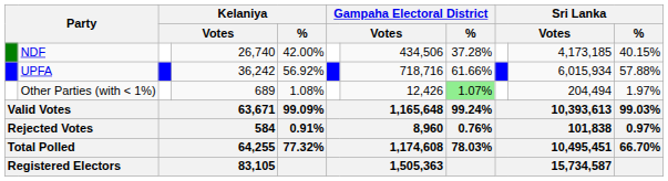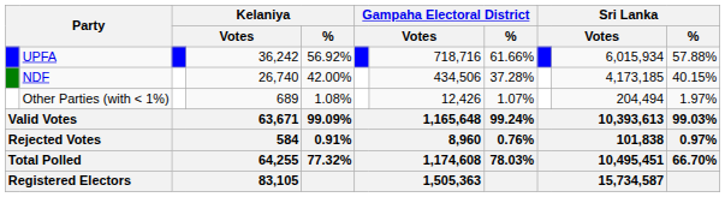 <table class="wikitable">
 <tr>
 <th colspan="2" width="144px"rowspan="2">Party</th>
 <th colspan="3" width="216px">Kelaniya</th>
 <th colspan="3" width="216px"><a href='#'>Gampaha Electoral District</a></th>
 <th colspan="3" width="216px">Sri Lanka</th>
 </tr>
 <tr>
 <th colspan="2" width="144px">Votes</th>
 <th>%</th>
 <th colspan="2" width="144px">Votes</th>
 <th>%</th>
 <th colspan="2" width="144px">Votes</th>
 <th>%</th>
 </tr>
 <tr>
+<td style="background-color:blue;" width="10px"></td>
+<td style="text-align:left;"><a href='#'>UPFA</a></td>
+<td style="background-color:blue;" width="10px"></td>
+<td style="text-align:right;">36,242</td>
+<td style="text-align:right;">56.92%</td>
+<td style="background-color:blue;" width="10px"></td>
+<td style="text-align:right;">718,716</td>
+<td style="text-align:right;">61.66%</td>
+<td style="background-color:blue;" width="10px"></td>
+<td style="text-align:right;">6,015,934</td>
+<td style="text-align:right;">57.88%</td>
+</tr>
+<tr>
 <td style="background-color:green;" width="10px"></td>
 <td style="text-align:left;"><a href='#'>NDF</a></td>
 <td style="background-color:white;" width="10px"></td>
 <td style="text-align:right;">26,740</td>
 <td style="text-align:right;">42.00%</td>
 <td style="background-color:white;" width="10px"></td>
 <td style="text-align:right;">434,506</td>
 <td style="text-align:right;">37.28%</td>
 <td style="background-color:white;" width="10px"></td>
 <td style="text-align:right;">4,173,185</td>
 <td style="text-align:right;">40.15%</td>
 </tr>
 <tr>
-<td style="background-color:blue;" width="10px"></td>
-<td style="text-align:left;"><a href='#'>UPFA</a></td>
-<td style="background-color:blue;" width="10px"></td>
-<td style="text-align:right;">36,242</td>
-<td style="text-align:right;">56.92%</td>
-<td style="background-color:blue;" width="10px"></td>
-<td style="text-align:right;">718,716</td>
-<td style="text-align:right;">61.66%</td>
-<td style="background-color:blue;" width="10px"></td>
-<td style="text-align:right;">6,015,934</td>
-<td style="text-align:right;">57.88%</td>
-</tr>
-<tr>
 <td style="background-color:white;" width="10px"></td>
 <td style="text-align:left;">Other Parties (with < 1%)</td>
 <td style="background-color:white;" width="10px"></td>
 <td style="text-align:right;">689</td>
 <td style="text-align:right;">1.08%</td>
 <td style="background-color:white;" width="10px"></td>
 <td style="text-align:right;">12,426</td>
-<td style="background: lightgreen; text-align:right;">1.07%</td>
+<td style="text-align:right;">1.07%</td>
 <td style="background-color:white;" width="10px"></td>
 <td style="text-align:right;">204,494</td>
 <td style="text-align:right;">1.97%</td>
 </tr>
 <tr>
 <th colspan="2" width="144px"style="text-align:left;">Valid Votes</th>
 <th style="text-align:right;"colspan="2" width="144px">63,671</th>
 <th style="text-align:right;">99.09%</th>
 <th style="text-align:right;"colspan="2" width="144px">1,165,648</th>
 <th style="text-align:right;">99.24%</th>
 <th style="text-align:right;"colspan="2" width="144px">10,393,613</th>
 <th style="text-align:right;">99.03%</th>
 </tr>
 <tr>
 <th colspan="2" width="144px"style="text-align:left;">Rejected Votes</th>
 <th style="text-align:right;"colspan="2" width="144px">584</th>
 <th style="text-align:right;">0.91%</th>
 <th style="text-align:right;"colspan="2" width="144px">8,960</th>
 <th style="text-align:right;">0.76%</th>
 <th style="text-align:right;"colspan="2" width="144px">101,838</th>
 <th style="text-align:right;">0.97%</th>
 </tr>
 <tr>
 <th colspan="2" width="144px"style="text-align:left;">Total Polled</th>
 <th style="text-align:right;"colspan="2" width="144px">64,255</th>
 <th style="text-align:right;">77.32%</th>
 <th style="text-align:right;"colspan="2" width="144px">1,174,608</th>
 <th style="text-align:right;">78.03%</th>
 <th style="text-align:right;"colspan="2" width="144px">10,495,451</th>
 <th style="text-align:right;">66.70%</th>
 </tr>
 <tr>
 <th colspan="2" width="144px"style="text-align:left;">Registered Electors</th>
 <th style="text-align:right;"colspan="2" width="144px">83,105</th>
 <th></th>
 <th style="text-align:right;"colspan="2" width="144px">1,505,363</th>
 <th></th>
 <th style="text-align:right;"colspan="2" width="144px">15,734,587</th>
 <th></th>
 </tr>
 </table>
